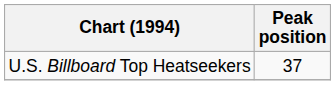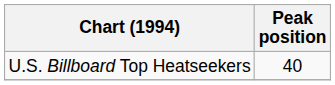 <table class="wikitable">
 <tr>
 <th>Chart (1994)</th>
 <th>Peak<br>position</th>
 </tr>
 <tr>
 <td>U.S. <em>Billboard</em> Top Heatseekers</td>
-<td align="center">37</td>
+<td align="center">40</td>
 </tr>
 <tr>
 </tr>
 </table>
